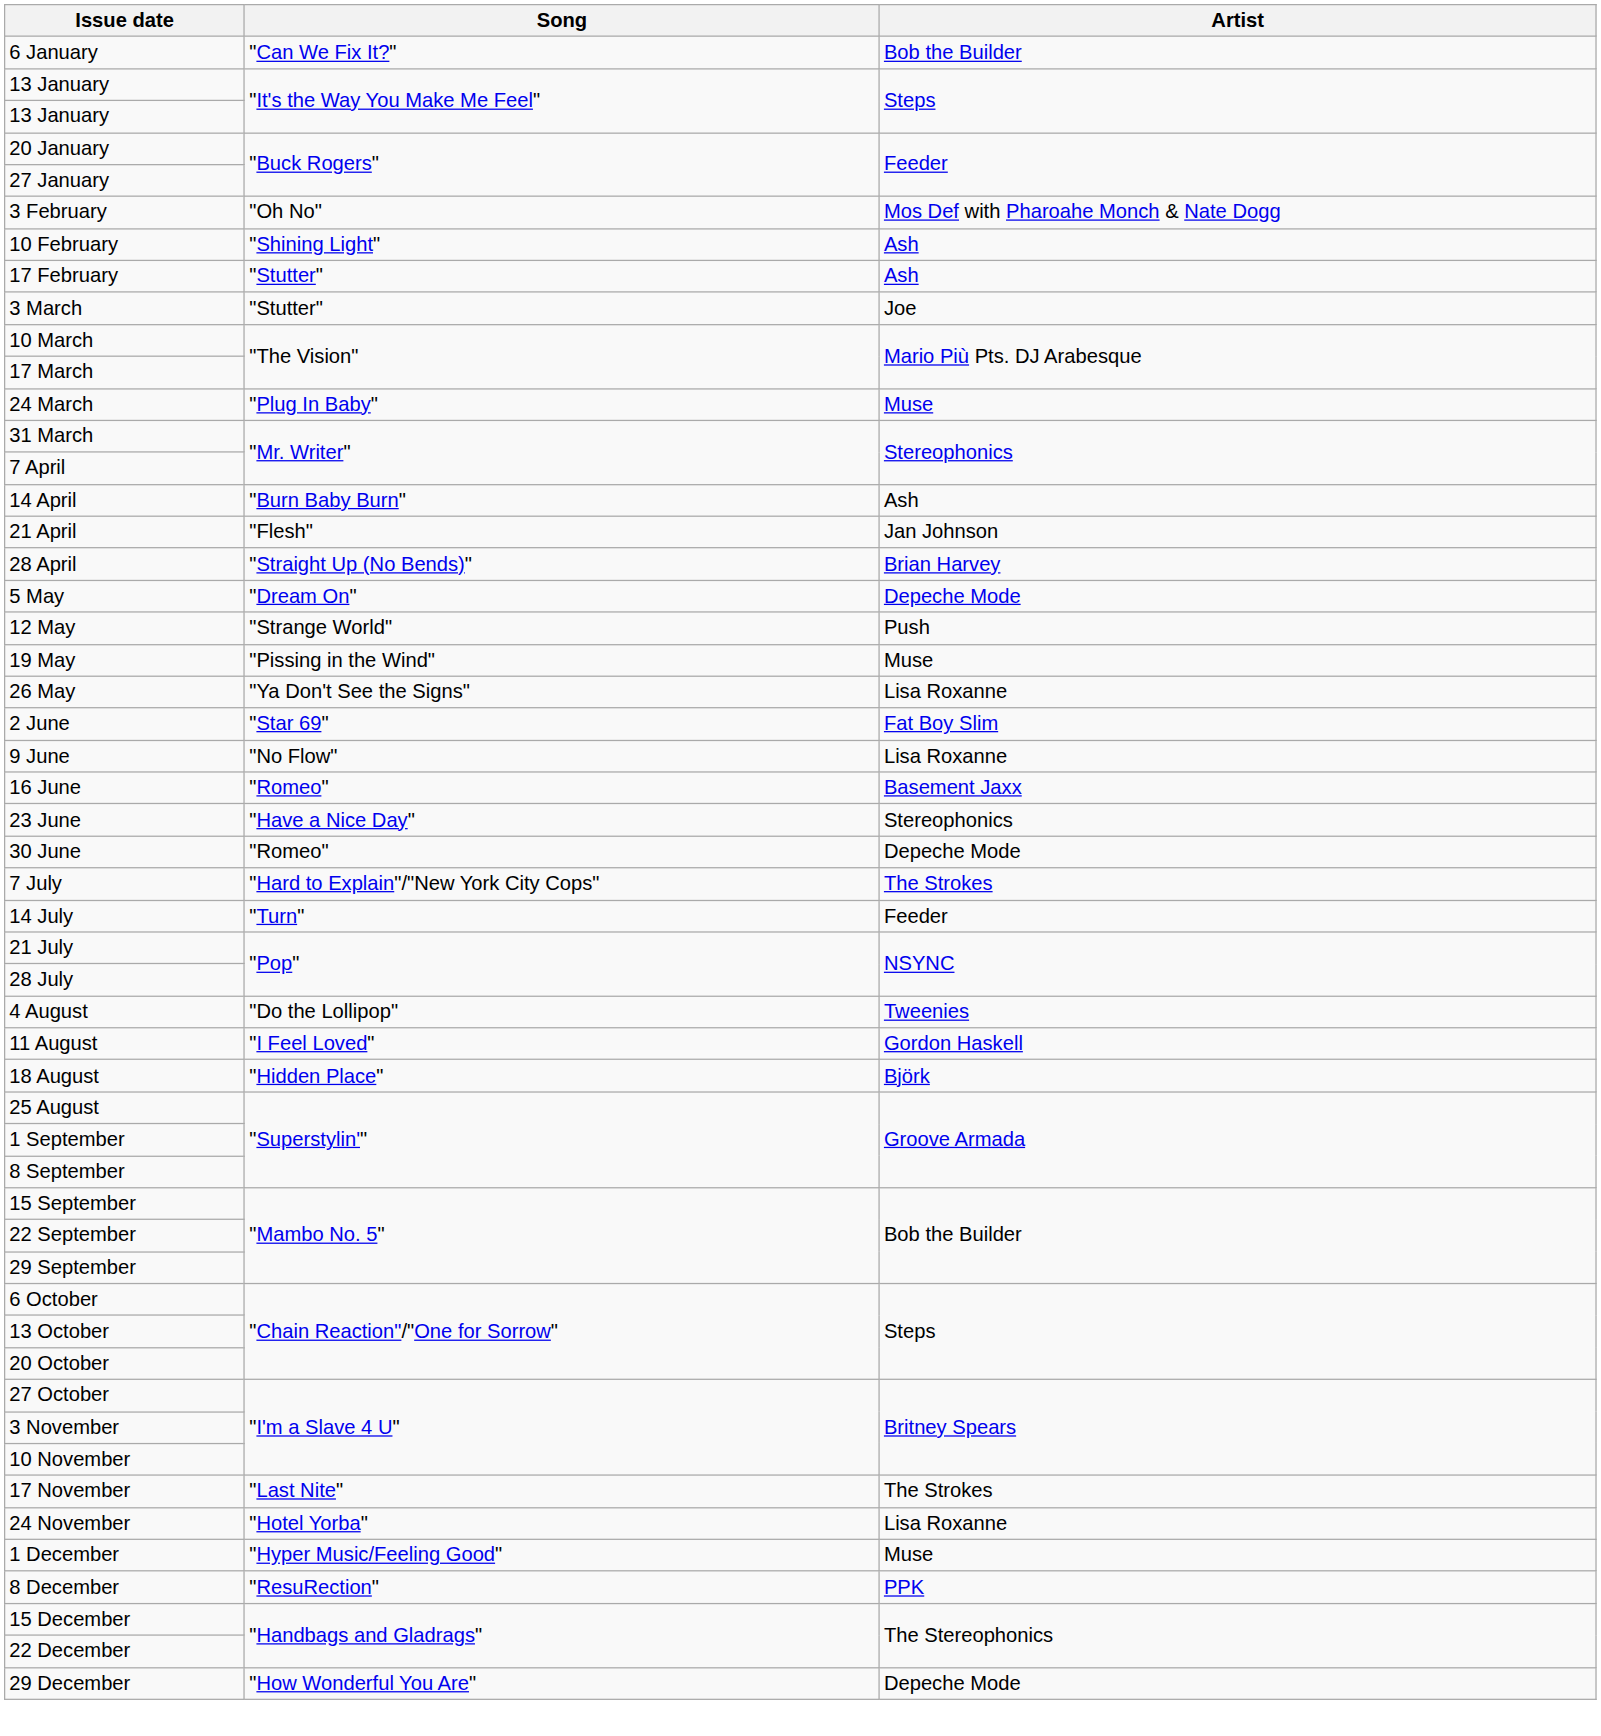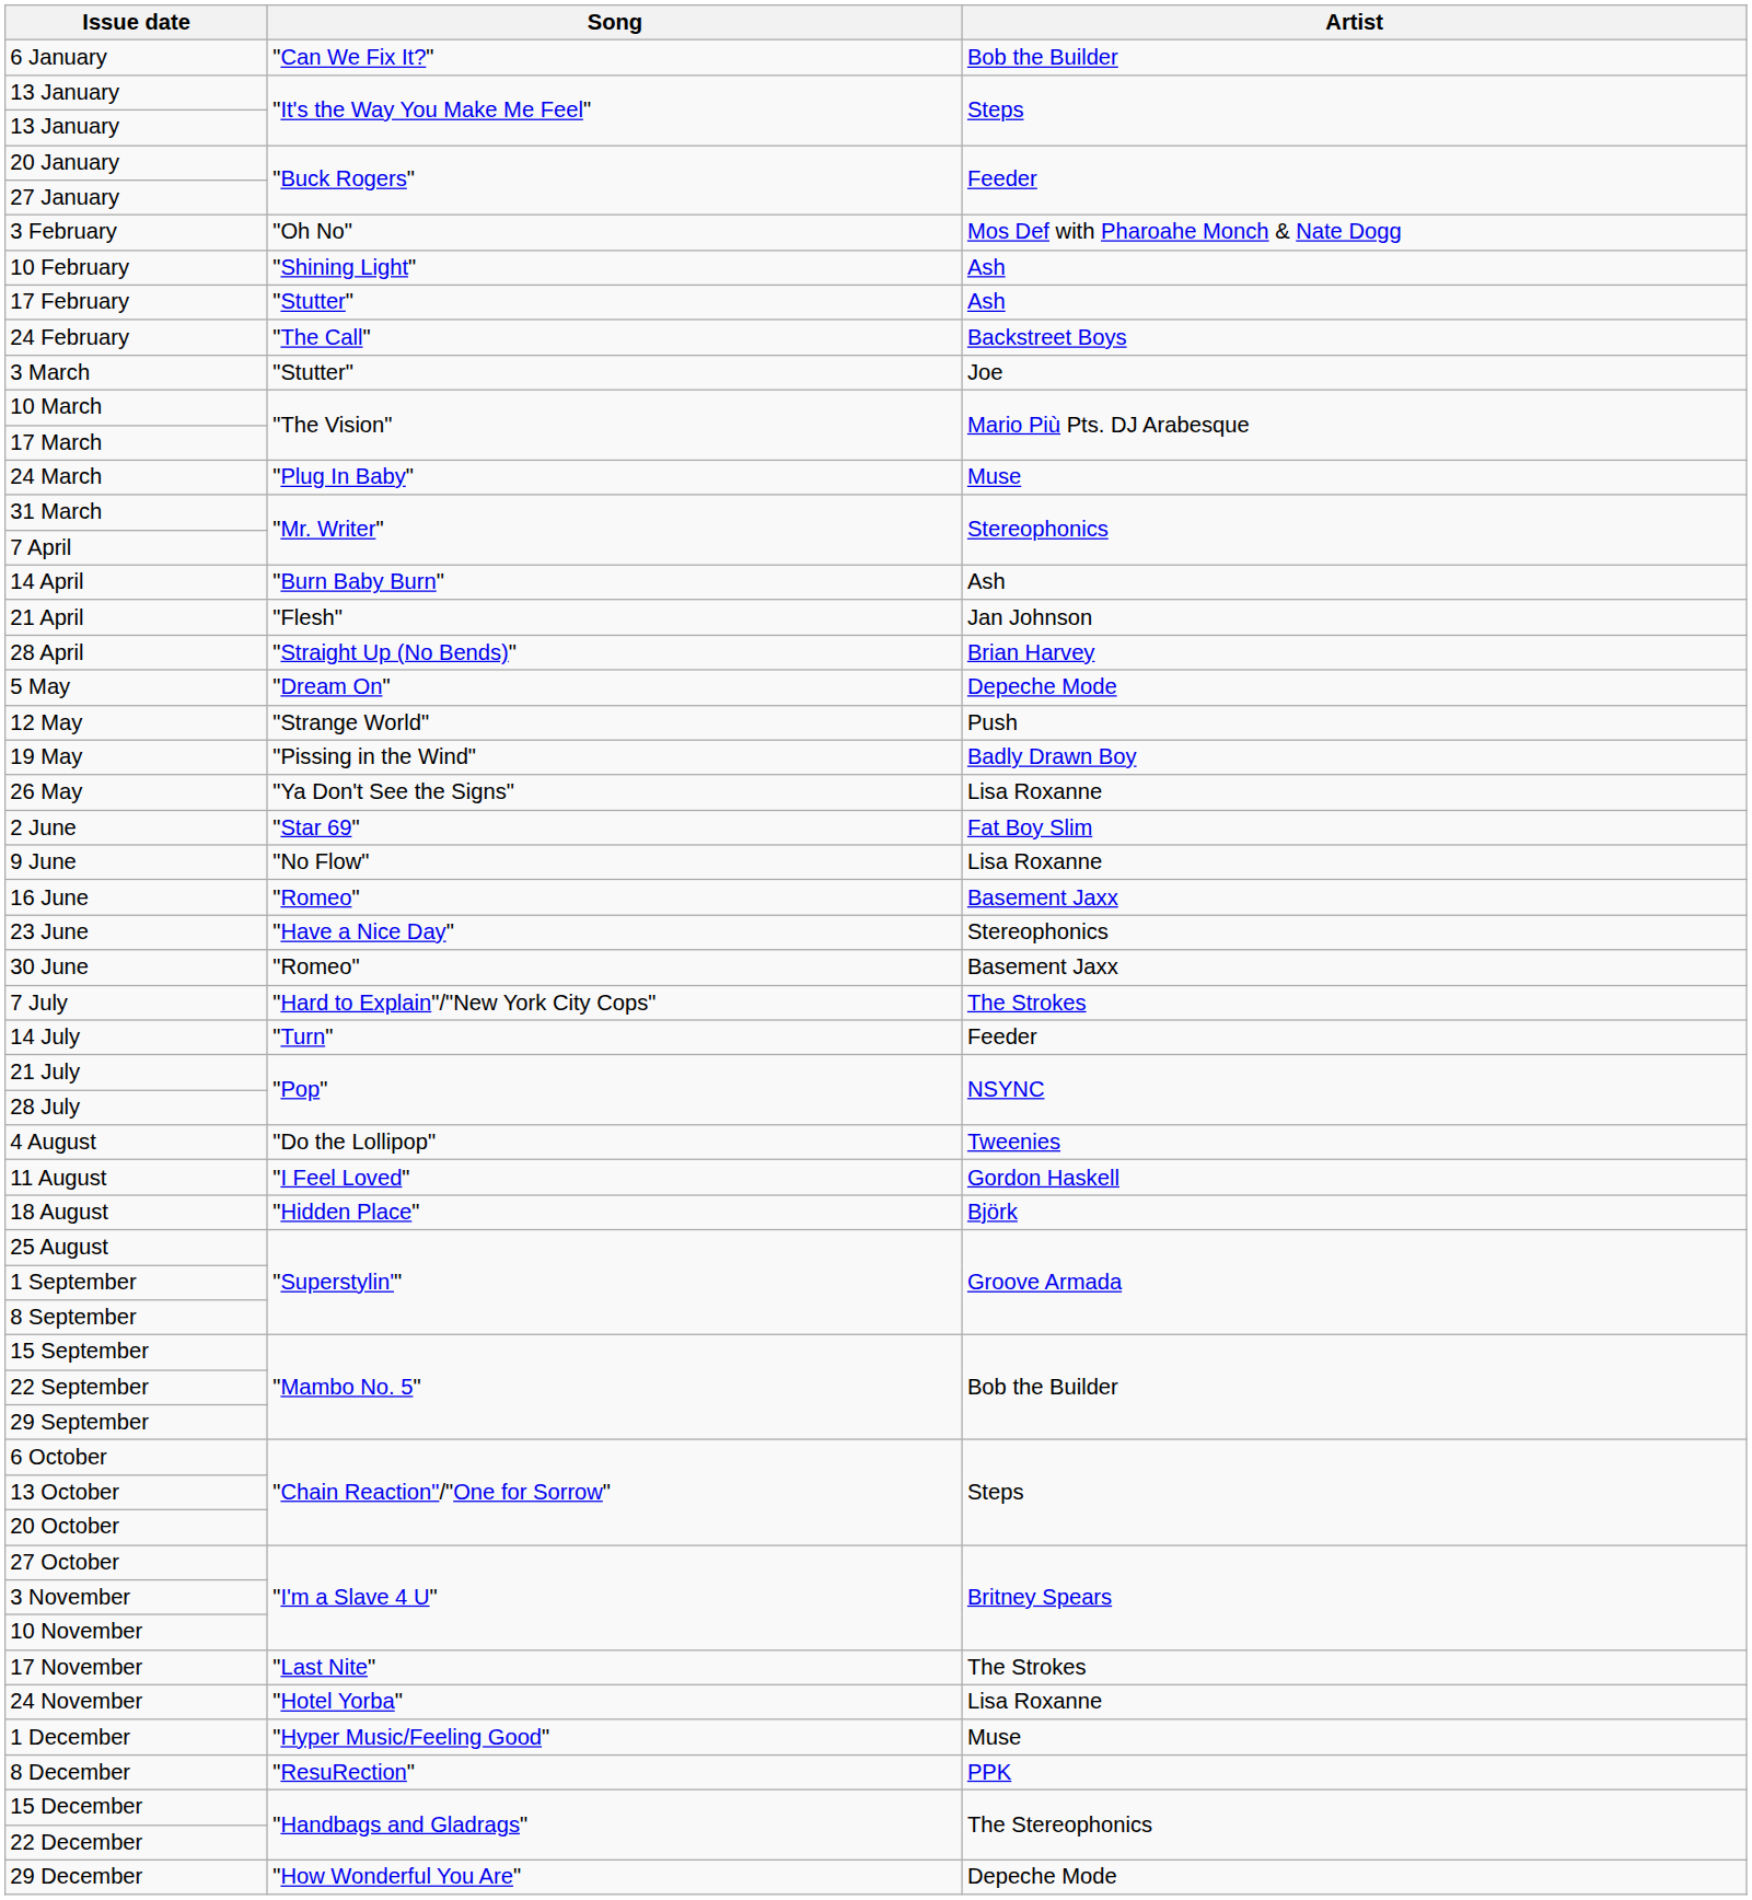 <table width="100%" class=wikitable>
 <tr>
 <th>Issue date</th>
 <th>Song</th>
 <th>Artist</th>
 </tr>
 <tr>
 <td>6 January</td>
 <td>"<a href='#'>Can We Fix It?</a>"</td>
 <td><a href='#'>Bob the Builder</a></td>
 </tr>
 <tr>
 <td>13 January</td>
 <td rowspan="2">"<a href='#'>It's the Way You Make Me Feel</a>"</td>
 <td rowspan="2"><a href='#'>Steps</a></td>
 </tr>
 <tr>
 <td>13 January</td>
 </tr>
 <tr>
 <td>20 January</td>
 <td rowspan="2">"<a href='#'>Buck Rogers</a>"</td>
 <td rowspan="2"><a href='#'>Feeder</a></td>
 </tr>
 <tr>
 <td>27 January</td>
 </tr>
 <tr>
 <td>3 February</td>
 <td>"Oh No"</td>
 <td><a href='#'>Mos Def</a> with <a href='#'>Pharoahe Monch</a> & <a href='#'>Nate Dogg</a></td>
 </tr>
 <tr>
 <td>10 February</td>
 <td>"<a href='#'>Shining Light</a>"</td>
 <td><a href='#'>Ash</a></td>
 </tr>
 <tr>
 <td>17 February</td>
 <td>"<a href='#'>Stutter</a>"</td>
 <td><a href='#'>Ash</a></td>
+</tr>
+<tr>
+<td>24 February</td>
+<td>"<a href='#'>The Call</a>"</td>
+<td><a href='#'>Backstreet Boys</a></td>
 </tr>
 <tr>
 <td>3 March</td>
 <td>"Stutter"</td>
 <td>Joe</td>
 </tr>
 <tr>
 <td>10 March</td>
 <td rowspan="2">"The Vision"</td>
 <td rowspan="2"><a href='#'>Mario Più</a> Pts. DJ Arabesque</td>
 </tr>
 <tr>
 <td>17 March</td>
 </tr>
 <tr>
 <td>24 March</td>
 <td>"<a href='#'>Plug In Baby</a>"</td>
 <td><a href='#'>Muse</a></td>
 </tr>
 <tr>
 <td>31 March</td>
 <td rowspan=2>"<a href='#'>Mr. Writer</a>"</td>
 <td rowspan=2><a href='#'>Stereophonics</a></td>
 </tr>
 <tr>
 <td>7 April</td>
 </tr>
 <tr>
 <td>14 April</td>
 <td>"<a href='#'>Burn Baby Burn</a>"</td>
 <td>Ash</td>
 </tr>
 <tr>
 <td>21 April</td>
 <td>"Flesh"</td>
 <td>Jan Johnson</td>
 </tr>
 <tr>
 <td>28 April</td>
 <td>"<a href='#'>Straight Up (No Bends)</a>"</td>
 <td><a href='#'>Brian Harvey</a></td>
 </tr>
 <tr>
 <td>5 May</td>
 <td>"<a href='#'>Dream On</a>"</td>
 <td><a href='#'>Depeche Mode</a></td>
 </tr>
 <tr>
 <td>12 May</td>
 <td>"Strange World"</td>
 <td>Push</td>
 </tr>
 <tr>
 <td>19 May</td>
 <td>"Pissing in the Wind"</td>
-<td>Muse</td>
+<td><a href='#'>Badly Drawn Boy</a></td>
 </tr>
 <tr>
 <td>26 May</td>
 <td>"Ya Don't See the Signs"</td>
 <td>Lisa Roxanne</td>
 </tr>
 <tr>
 <td>2 June</td>
 <td>"<a href='#'>Star 69</a>"</td>
 <td><a href='#'>Fat Boy Slim</a></td>
 </tr>
 <tr>
 <td>9 June</td>
 <td>"No Flow"</td>
 <td>Lisa Roxanne</td>
 </tr>
 <tr>
 <td>16 June</td>
 <td>"<a href='#'>Romeo</a>"</td>
 <td><a href='#'>Basement Jaxx</a></td>
 </tr>
 <tr>
 <td>23 June</td>
 <td>"<a href='#'>Have a Nice Day</a>"</td>
 <td>Stereophonics</td>
 </tr>
 <tr>
 <td>30 June</td>
 <td>"Romeo"</td>
-<td>Depeche Mode</td>
+<td>Basement Jaxx</td>
 </tr>
 <tr>
 <td>7 July</td>
 <td>"<a href='#'>Hard to Explain</a>"/"New York City Cops"</td>
 <td><a href='#'>The Strokes</a></td>
 </tr>
 <tr>
 <td>14 July</td>
 <td>"<a href='#'>Turn</a>"</td>
 <td>Feeder</td>
 </tr>
 <tr>
 <td>21 July</td>
 <td rowspan="2">"<a href='#'>Pop</a>"</td>
 <td rowspan="2"><a href='#'>NSYNC</a></td>
 </tr>
 <tr>
 <td>28 July</td>
 </tr>
 <tr>
 <td>4 August</td>
 <td>"Do the Lollipop"</td>
 <td><a href='#'>Tweenies</a></td>
 </tr>
 <tr>
 <td>11 August</td>
 <td>"<a href='#'>I Feel Loved</a>"</td>
 <td><a href='#'>Gordon Haskell</a></td>
 </tr>
 <tr>
 <td>18 August</td>
 <td>"<a href='#'>Hidden Place</a>"</td>
 <td><a href='#'>Björk</a></td>
 </tr>
 <tr>
 <td>25 August</td>
 <td rowspan="3">"<a href='#'>Superstylin'</a>"</td>
 <td rowspan="3"><a href='#'>Groove Armada</a></td>
 </tr>
 <tr>
 <td>1 September</td>
 </tr>
 <tr>
 <td>8 September</td>
 </tr>
 <tr>
 <td>15 September</td>
 <td rowspan="3">"<a href='#'>Mambo No. 5</a>"</td>
 <td rowspan="3">Bob the Builder</td>
 </tr>
 <tr>
 <td>22 September</td>
 </tr>
 <tr>
 <td>29 September</td>
 </tr>
 <tr>
 <td>6 October</td>
 <td rowspan="3">"<a href='#'>Chain Reaction"</a>/"<a href='#'>One for Sorrow</a>"</td>
 <td rowspan="3">Steps</td>
 </tr>
 <tr>
 <td>13 October</td>
 </tr>
 <tr>
 <td>20 October</td>
 </tr>
 <tr>
 <td>27 October</td>
 <td rowspan="3">"<a href='#'>I'm a Slave 4 U</a>"</td>
 <td rowspan="3"><a href='#'>Britney Spears</a></td>
 </tr>
 <tr>
 <td>3 November</td>
 </tr>
 <tr>
 <td>10 November</td>
 </tr>
 <tr>
 <td>17 November</td>
 <td>"<a href='#'>Last Nite</a>"</td>
 <td>The Strokes</td>
 </tr>
 <tr>
 <td>24 November</td>
 <td>"<a href='#'>Hotel Yorba</a>"</td>
 <td>Lisa Roxanne</td>
 </tr>
 <tr>
 <td>1 December</td>
 <td>"<a href='#'>Hyper Music/Feeling Good</a>"</td>
 <td>Muse</td>
 </tr>
 <tr>
 <td>8 December</td>
 <td>"<a href='#'>ResuRection</a>"</td>
 <td><a href='#'>PPK</a></td>
 </tr>
 <tr>
 <td>15 December</td>
 <td rowspan="2">"<a href='#'>Handbags and Gladrags</a>"</td>
 <td rowspan="2">The Stereophonics</td>
 </tr>
 <tr>
 <td>22 December</td>
 </tr>
 <tr>
 <td>29 December</td>
 <td>"<a href='#'>How Wonderful You Are</a>"</td>
 <td>Depeche Mode</td>
 </tr>
 </table>
